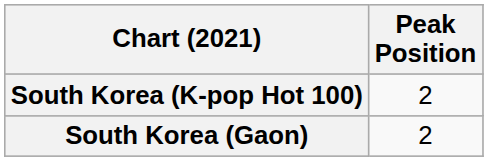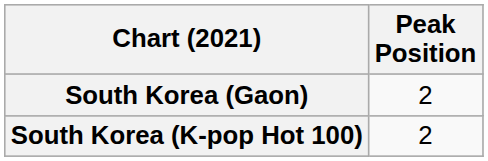 <table class="wikitable plainrowheaders" style="text-align:center;">
 <tr>
 <th scope="col">Chart (2021)</th>
 <th scope="col">Peak<br>Position</th>
 </tr>
 <tr>
+<th scope="row">South Korea (Gaon)</th>
+<td>2</td>
+</tr>
+<tr>
 <th scope="row">South Korea (K-pop Hot 100)</th>
 <td>2</td>
 </tr>
-<tr>
-<th scope="row">South Korea (Gaon)</th>
-<td>2</td>
-</tr>
 </table>
